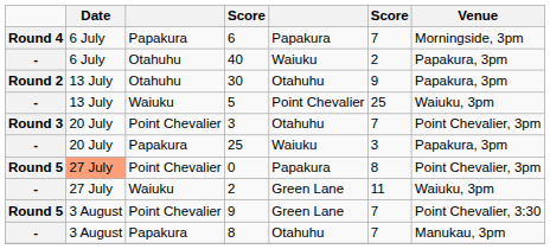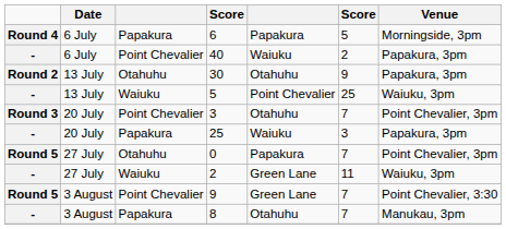 <table class="wikitable mw-collapsible">
 <tr>
 <td></td>
 <th scope="col">Date</th>
 <th scope="col"></th>
 <th scope="col">Score</th>
 <th scope="col"></th>
 <th scope="col">Score</th>
 <th scope="col">Venue</th>
 </tr>
 <tr>
 <th scope="row">Round 4</th>
 <td>6 July</td>
 <td>Papakura</td>
 <td>6</td>
 <td>Papakura</td>
-<td>7</td>
+<td>5</td>
 <td>Morningside, 3pm</td>
 </tr>
 <tr>
 <th scope="row">-</th>
 <td>6 July</td>
-<td>Otahuhu</td>
+<td>Point Chevalier</td>
 <td>40</td>
 <td>Waiuku</td>
 <td>2</td>
 <td>Papakura, 3pm</td>
 </tr>
 <tr>
 <th scope="row">Round 2</th>
 <td>13 July</td>
 <td>Otahuhu</td>
 <td>30</td>
 <td>Otahuhu</td>
 <td>9</td>
 <td>Papakura, 3pm</td>
 </tr>
 <tr>
 <th scope="row">-</th>
 <td>13 July</td>
 <td>Waiuku</td>
 <td>5</td>
 <td>Point Chevalier</td>
 <td>25</td>
 <td>Waiuku, 3pm</td>
 </tr>
 <tr>
 <th scope="row">Round 3</th>
 <td>20 July</td>
 <td>Point Chevalier</td>
 <td>3</td>
 <td>Otahuhu</td>
 <td>7</td>
 <td>Point Chevalier, 3pm</td>
 </tr>
 <tr>
 <th scope="row">-</th>
 <td>20 July</td>
 <td>Papakura</td>
 <td>25</td>
 <td>Waiuku</td>
 <td>3</td>
 <td>Papakura, 3pm</td>
 </tr>
 <tr>
 <th scope="row">Round 5</th>
-<td style="background: lightsalmon;">27 July</td>
-<td>Point Chevalier</td>
+<td>27 July</td>
+<td>Otahuhu</td>
 <td>0</td>
 <td>Papakura</td>
-<td>8</td>
+<td>7</td>
 <td>Point Chevalier, 3pm</td>
 </tr>
 <tr>
 <th scope="row">-</th>
 <td>27 July</td>
 <td>Waiuku</td>
 <td>2</td>
 <td>Green Lane</td>
 <td>11</td>
 <td>Waiuku, 3pm</td>
 </tr>
 <tr>
 <th scope="row">Round 5</th>
 <td>3 August</td>
 <td>Point Chevalier</td>
 <td>9</td>
 <td>Green Lane</td>
 <td>7</td>
 <td>Point Chevalier, 3:30</td>
 </tr>
 <tr>
 <th scope="row">-</th>
 <td>3 August</td>
 <td>Papakura</td>
 <td>8</td>
 <td>Otahuhu</td>
 <td>7</td>
 <td>Manukau, 3pm</td>
 </tr>
 <tr>
 </tr>
 </table>
